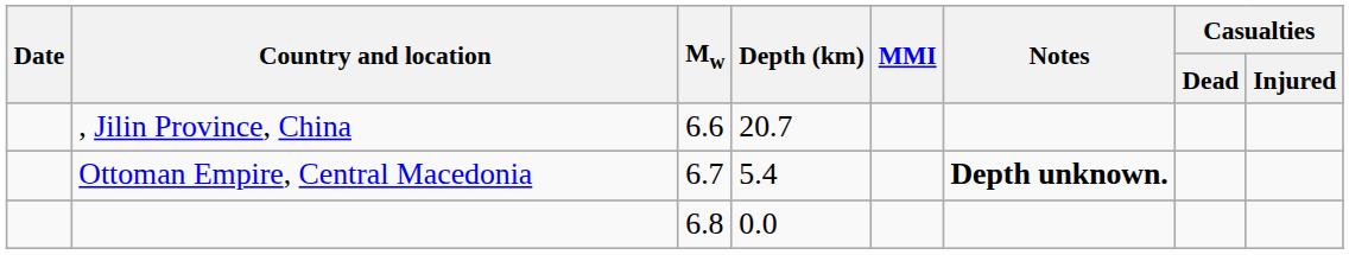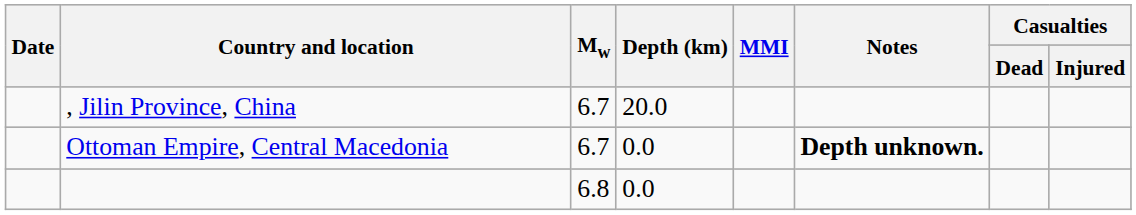 <table class="wikitable sortable sort-under" style="border:1px black; margin-left:1em;">
 <tr>
 <th rowspan="2"><small>Date</small></th>
 <th rowspan="2" style="width: 310px"><small>Country and location</small></th>
 <th rowspan="2"><small>M<sub>w</sub></small></th>
 <th rowspan="2"><small>Depth (km)</small></th>
 <th rowspan="2"><small><a href='#'>MMI</a></small></th>
 <th rowspan="2" class="unsortable"><small>Notes</small></th>
 <th colspan="2"><small>Casualties</small></th>
 </tr>
 <tr>
 <th><small>Dead</small></th>
 <th><small>Injured</small></th>
 </tr>
 <tr>
 <td></td>
 <td>, <a href='#'>Jilin Province</a>, <a href='#'>China</a></td>
-<td>6.6</td>
-<td>20.7</td>
+<td>6.7</td>
+<td>20.0</td>
 <td></td>
 <td></td>
 <td></td>
 <td></td>
 </tr>
 <tr>
 <td></td>
 <td> <a href='#'>Ottoman Empire</a>, <a href='#'>Central Macedonia</a></td>
 <td>6.7</td>
-<td>5.4</td>
+<td>0.0</td>
 <td></td>
 <td><strong>Depth unknown.</strong></td>
 <td></td>
 <td></td>
 </tr>
 <tr>
 <td></td>
 <td></td>
 <td>6.8</td>
 <td>0.0</td>
 <td></td>
 <td></td>
 <td></td>
 <td></td>
 </tr>
 </table>
